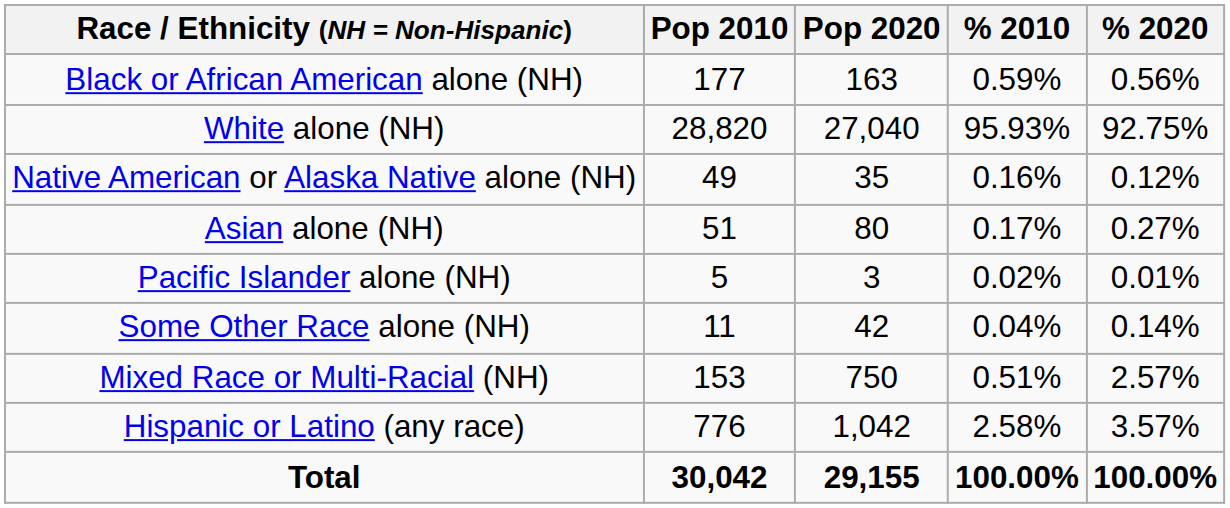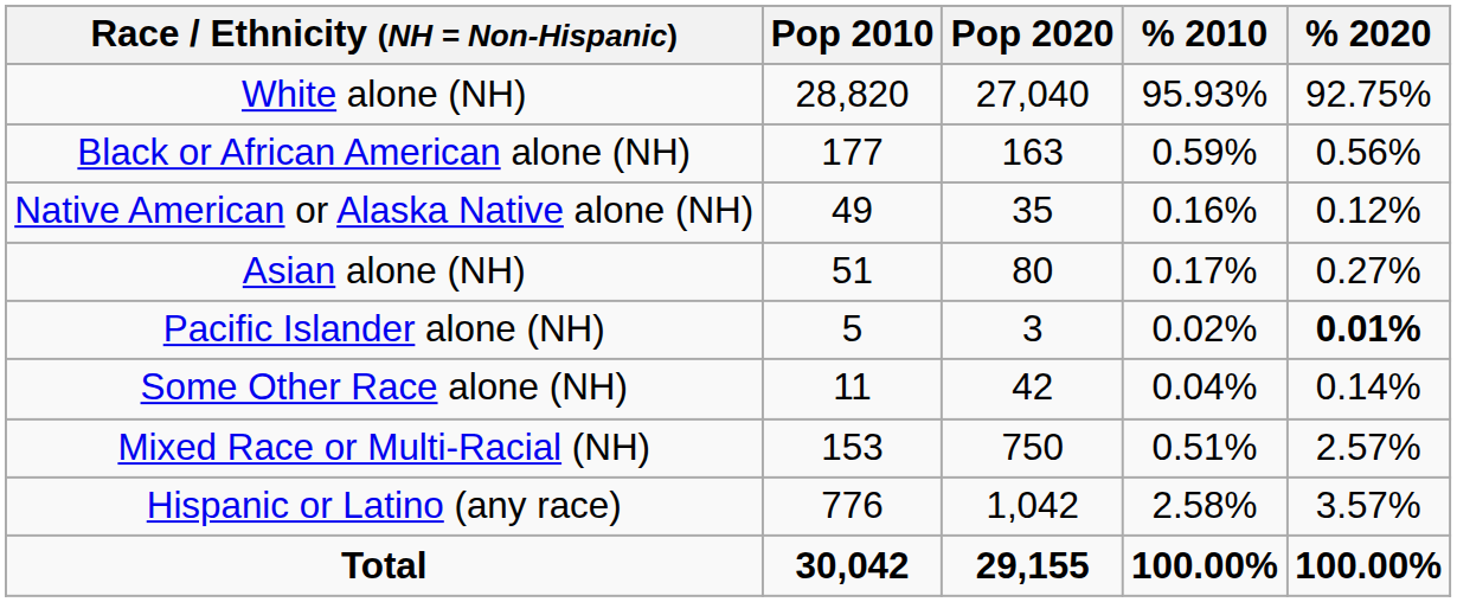 <table class="wikitable" style="text-align:center;">
 <tr>
 <th>Race / Ethnicity <small>(<em>NH = Non-Hispanic</em>)</small></th>
 <th>Pop 2010</th>
 <th>Pop 2020</th>
 <th>% 2010</th>
 <th>% 2020</th>
 </tr>
 <tr>
+<td><a href='#'>White</a> alone (NH)</td>
+<td>28,820</td>
+<td>27,040</td>
+<td>95.93%</td>
+<td>92.75%</td>
+</tr>
+<tr>
 <td><a href='#'>Black or African American</a> alone (NH)</td>
 <td>177</td>
 <td>163</td>
 <td>0.59%</td>
 <td>0.56%</td>
-</tr>
-<tr>
-<td><a href='#'>White</a> alone (NH)</td>
-<td>28,820</td>
-<td>27,040</td>
-<td>95.93%</td>
-<td>92.75%</td>
 </tr>
 <tr>
 <td><a href='#'>Native American</a> or <a href='#'>Alaska Native</a> alone (NH)</td>
 <td>49</td>
 <td>35</td>
 <td>0.16%</td>
 <td>0.12%</td>
 </tr>
 <tr>
 <td><a href='#'>Asian</a> alone (NH)</td>
 <td>51</td>
 <td>80</td>
 <td>0.17%</td>
 <td>0.27%</td>
 </tr>
 <tr>
 <td><a href='#'>Pacific Islander</a> alone (NH)</td>
 <td>5</td>
 <td>3</td>
 <td>0.02%</td>
-<td>0.01%</td>
+<td><strong>0.01%</strong></td>
 </tr>
 <tr>
 <td><a href='#'>Some Other Race</a> alone (NH)</td>
 <td>11</td>
 <td>42</td>
 <td>0.04%</td>
 <td>0.14%</td>
 </tr>
 <tr>
 <td><a href='#'>Mixed Race or Multi-Racial</a> (NH)</td>
 <td>153</td>
 <td>750</td>
 <td>0.51%</td>
 <td>2.57%</td>
 </tr>
 <tr>
 <td><a href='#'>Hispanic or Latino</a> (any race)</td>
 <td>776</td>
 <td>1,042</td>
 <td>2.58%</td>
 <td>3.57%</td>
 </tr>
 <tr>
 <td><strong>Total</strong></td>
 <td><strong>30,042</strong></td>
 <td><strong>29,155</strong></td>
 <td><strong>100.00%</strong></td>
 <td><strong>100.00%</strong></td>
 </tr>
 </table>
